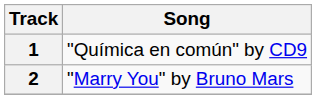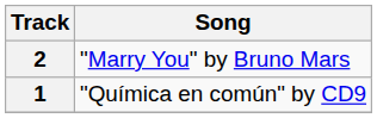 <table class="wikitable plainrowheaders">
 <tr>
 <th scope="col">Track</th>
 <th scope="col">Song</th>
 </tr>
 <tr>
+<th scope="row">2</th>
+<td>"<a href='#'>Marry You</a>" by <a href='#'>Bruno Mars</a></td>
+</tr>
+<tr>
 <th scope="row">1</th>
 <td>"Química en común" by <a href='#'>CD9</a></td>
 </tr>
 <tr>
-<th scope="row">2</th>
-<td>"<a href='#'>Marry You</a>" by <a href='#'>Bruno Mars</a></td>
-</tr>
-<tr>
 </tr>
 </table>
